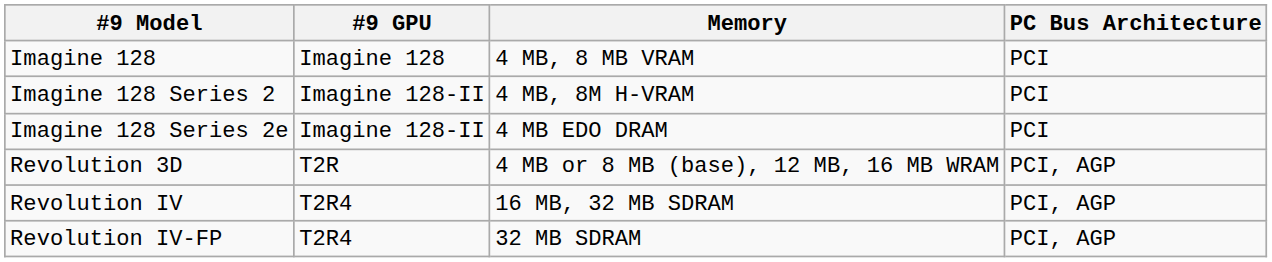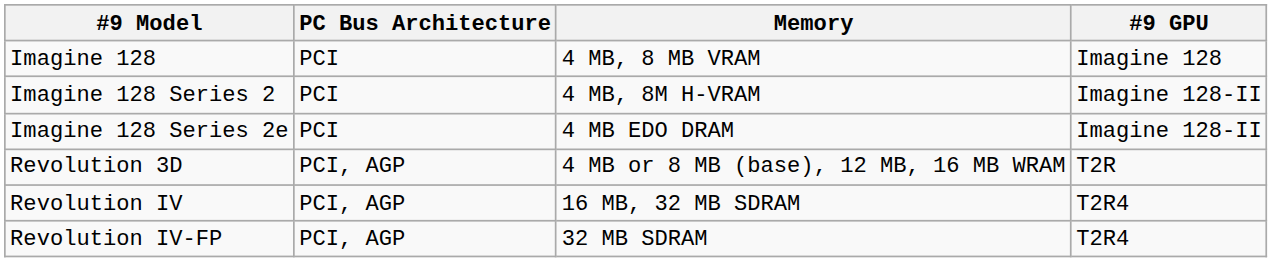 <table class="wikitable">
 <tr>
 <th>#9 Model</th>
+<th>PC Bus Architecture</th>
+<th>Memory</th>
 <th>#9 GPU</th>
-<th>Memory</th>
-<th>PC Bus Architecture</th>
 </tr>
 <tr>
 <td>Imagine 128</td>
+<td>PCI</td>
+<td>4 MB, 8 MB VRAM</td>
 <td>Imagine 128</td>
-<td>4 MB, 8 MB VRAM</td>
-<td>PCI</td>
 </tr>
 <tr>
 <td>Imagine 128 Series 2</td>
+<td>PCI</td>
+<td>4 MB, 8M H-VRAM</td>
 <td>Imagine 128-II</td>
-<td>4 MB, 8M H-VRAM</td>
-<td>PCI</td>
 </tr>
 <tr>
 <td>Imagine 128 Series 2e</td>
+<td>PCI</td>
+<td>4 MB EDO DRAM</td>
 <td>Imagine 128-II</td>
-<td>4 MB EDO DRAM</td>
-<td>PCI</td>
 </tr>
 <tr>
 <td>Revolution 3D</td>
+<td>PCI, AGP</td>
+<td>4 MB or 8 MB (base), 12 MB, 16 MB WRAM</td>
 <td>T2R</td>
-<td>4 MB or 8 MB (base), 12 MB, 16 MB WRAM</td>
-<td>PCI, AGP</td>
 </tr>
 <tr>
 <td>Revolution IV</td>
+<td>PCI, AGP</td>
+<td>16 MB, 32 MB SDRAM</td>
 <td>T2R4</td>
-<td>16 MB, 32 MB SDRAM</td>
-<td>PCI, AGP</td>
 </tr>
 <tr>
 <td>Revolution IV-FP</td>
+<td>PCI, AGP</td>
+<td>32 MB SDRAM</td>
 <td>T2R4</td>
-<td>32 MB SDRAM</td>
-<td>PCI, AGP</td>
 </tr>
 </table>
